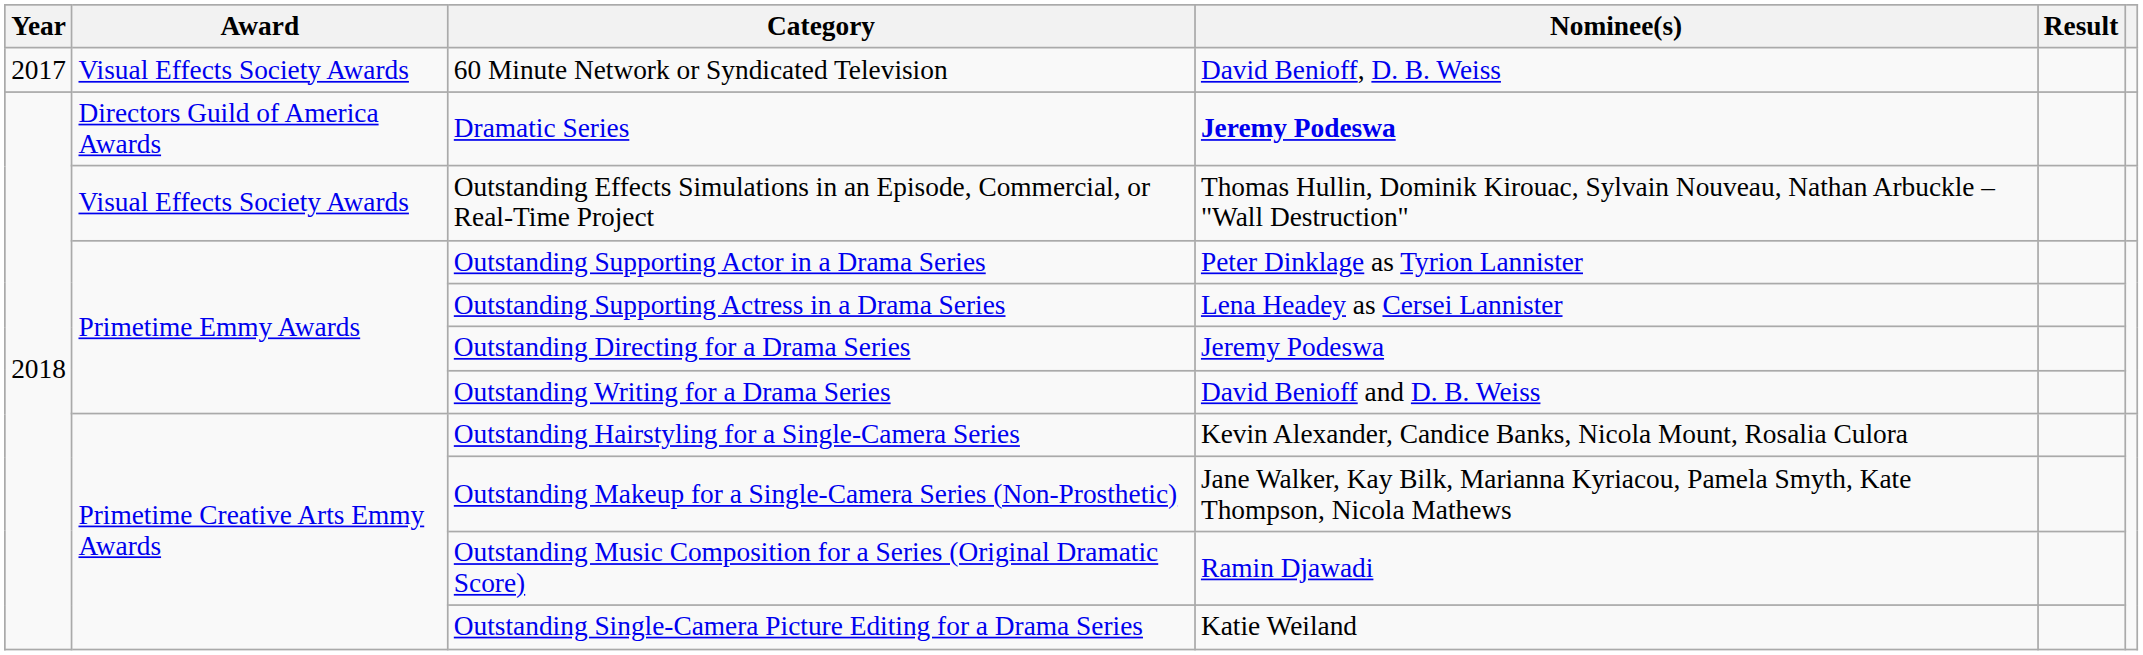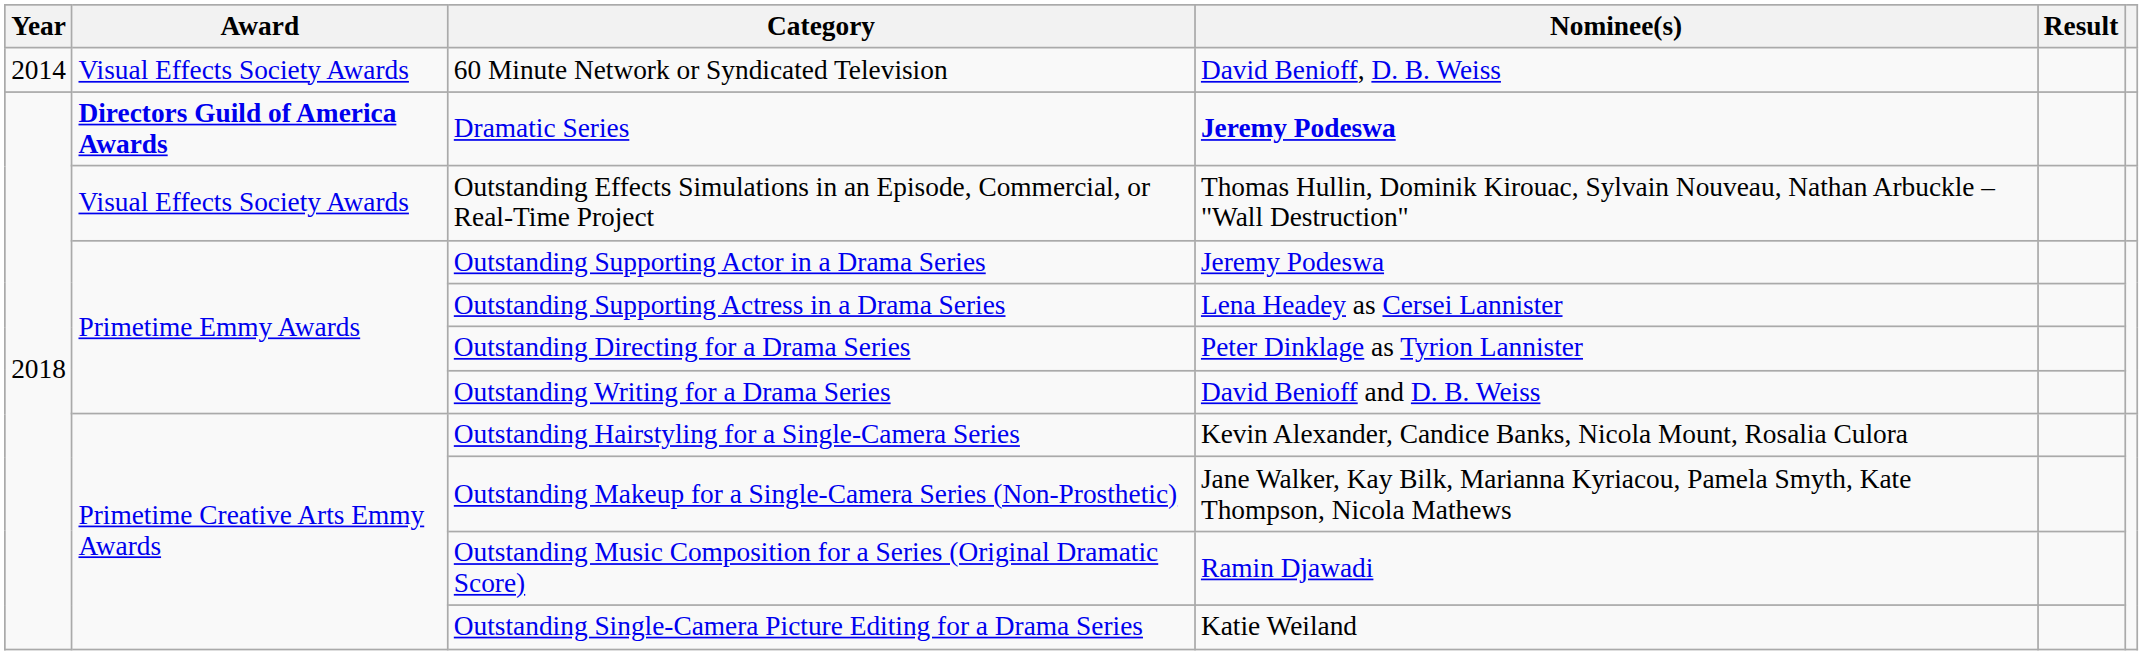 <table class="wikitable sortable plainrowheaders">
 <tr>
 <th>Year</th>
 <th>Award</th>
 <th>Category</th>
 <th>Nominee(s)</th>
 <th>Result</th>
 <th class="unsortable"></th>
 </tr>
 <tr>
-<td rowspan=1>2017</td>
+<td rowspan=1>2014</td>
 <td scope="row"><a href='#'>Visual Effects Society Awards</a></td>
 <td scope="row">60 Minute Network or Syndicated Television</td>
 <td scope="row"><a href='#'>David Benioff</a>, <a href='#'>D. B. Weiss</a></td>
 <td></td>
 <td style="text-align:center;"></td>
 </tr>
 <tr>
 <td rowspan=10>2018</td>
-<td scope="row"><a href='#'>Directors Guild of America Awards</a></td>
+<td scope="row"><strong><a href='#'>Directors Guild of America Awards</a></strong></td>
 <td scope="row"><a href='#'>Dramatic Series</a></td>
 <td scope="row"><strong><a href='#'>Jeremy Podeswa</a></strong></td>
 <td></td>
 <td style="text-align:center;"></td>
 </tr>
 <tr>
 <td scope="row"><a href='#'>Visual Effects Society Awards</a></td>
 <td scope="row">Outstanding Effects Simulations in an Episode, Commercial, or Real-Time Project</td>
 <td scope="row">Thomas Hullin, Dominik Kirouac, Sylvain Nouveau, Nathan Arbuckle – "Wall Destruction"</td>
 <td></td>
 <td style="text-align:center;"></td>
 </tr>
 <tr>
 <td rowspan="4"><a href='#'>Primetime Emmy Awards</a></td>
 <td scope="row"><a href='#'>Outstanding Supporting Actor in a Drama Series</a></td>
-<td scope="row"><a href='#'>Peter Dinklage</a> as <a href='#'>Tyrion Lannister</a></td>
+<td scope="row"><a href='#'>Jeremy Podeswa</a></td>
 <td></td>
 <td rowspan="4" style="text-align:center;"></td>
 </tr>
 <tr>
 <td scope="row"><a href='#'>Outstanding Supporting Actress in a Drama Series</a></td>
 <td scope="row"><a href='#'>Lena Headey</a> as <a href='#'>Cersei Lannister</a></td>
 <td></td>
 </tr>
 <tr>
 <td scope="row"><a href='#'>Outstanding Directing for a Drama Series</a></td>
-<td scope="row"><a href='#'>Jeremy Podeswa</a></td>
+<td scope="row"><a href='#'>Peter Dinklage</a> as <a href='#'>Tyrion Lannister</a></td>
 <td></td>
 </tr>
 <tr>
 <td scope="row"><a href='#'>Outstanding Writing for a Drama Series</a></td>
 <td scope="row"><a href='#'>David Benioff</a> and <a href='#'>D. B. Weiss</a></td>
 <td></td>
 </tr>
 <tr>
 <td rowspan="4"><a href='#'>Primetime Creative Arts Emmy Awards</a></td>
 <td scope="row"><a href='#'>Outstanding Hairstyling for a Single-Camera Series</a></td>
 <td scope="row">Kevin Alexander, Candice Banks, Nicola Mount, Rosalia Culora</td>
 <td></td>
 <td rowspan=4 style="text-align:center;"></td>
 </tr>
 <tr>
 <td scope="row"><a href='#'>Outstanding Makeup for a Single-Camera Series (Non-Prosthetic)</a></td>
 <td scope="row">Jane Walker, Kay Bilk, Marianna Kyriacou, Pamela Smyth, Kate Thompson, Nicola Mathews</td>
 <td></td>
 </tr>
 <tr>
 <td scope="row"><a href='#'>Outstanding Music Composition for a Series (Original Dramatic Score)</a></td>
 <td scope="row"><a href='#'>Ramin Djawadi</a></td>
 <td></td>
 </tr>
 <tr>
 <td scope="row"><a href='#'>Outstanding Single-Camera Picture Editing for a Drama Series</a></td>
 <td scope="row">Katie Weiland</td>
 <td></td>
 </tr>
 </table>
